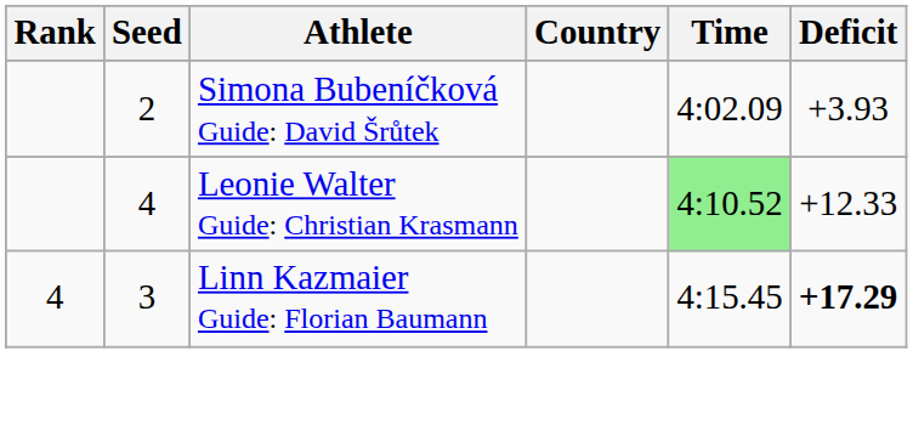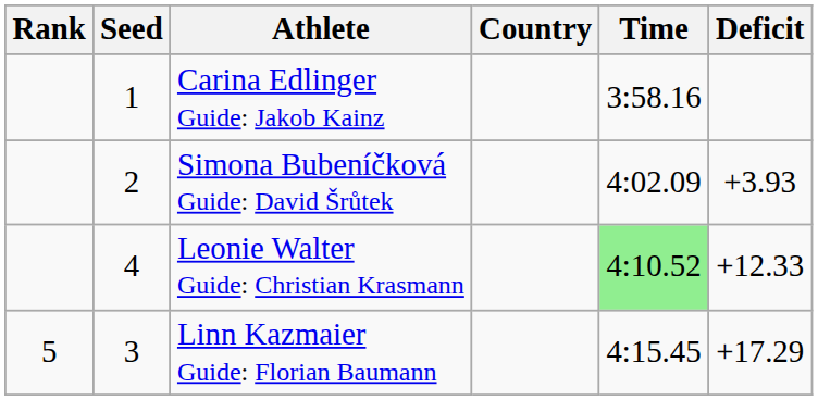 <table class="wikitable sortable" style="text-align:center">
 <tr>
 <th>Rank</th>
 <th>Seed</th>
 <th>Athlete</th>
 <th>Country</th>
 <th>Time</th>
 <th>Deficit</th>
+</tr>
+<tr>
+<td></td>
+<td>1</td>
+<td align=left><a href='#'>Carina Edlinger</a><br><small><a href='#'>Guide</a>: <a href='#'>Jakob Kainz</a></small></td>
+<td align=left></td>
+<td>3:58.16</td>
+<td></td>
 </tr>
 <tr>
 <td></td>
 <td>2</td>
 <td align=left><a href='#'>Simona Bubeníčková</a><br><small><a href='#'>Guide</a>: <a href='#'>David Šrůtek</a></small></td>
 <td align=left></td>
 <td>4:02.09</td>
 <td>+3.93</td>
 </tr>
 <tr>
 <td></td>
 <td>4</td>
 <td align=left><a href='#'>Leonie Walter</a><br><small><a href='#'>Guide</a>: <a href='#'>Christian Krasmann</a></small></td>
 <td align=left></td>
 <td style="background: lightgreen;">4:10.52</td>
 <td>+12.33</td>
 </tr>
 <tr>
-<td>4</td>
+<td>5</td>
 <td>3</td>
 <td align=left><a href='#'>Linn Kazmaier</a><br><small><a href='#'>Guide</a>: <a href='#'>Florian Baumann</a></small></td>
 <td align=left></td>
 <td>4:15.45</td>
-<td><strong>+17.29</strong></td>
+<td>+17.29</td>
 </tr>
 </table>
